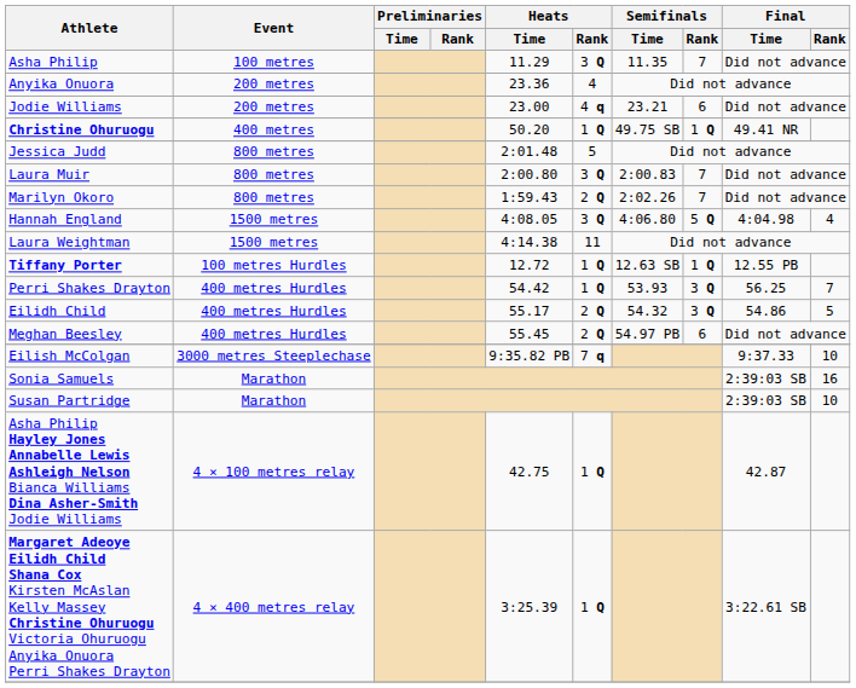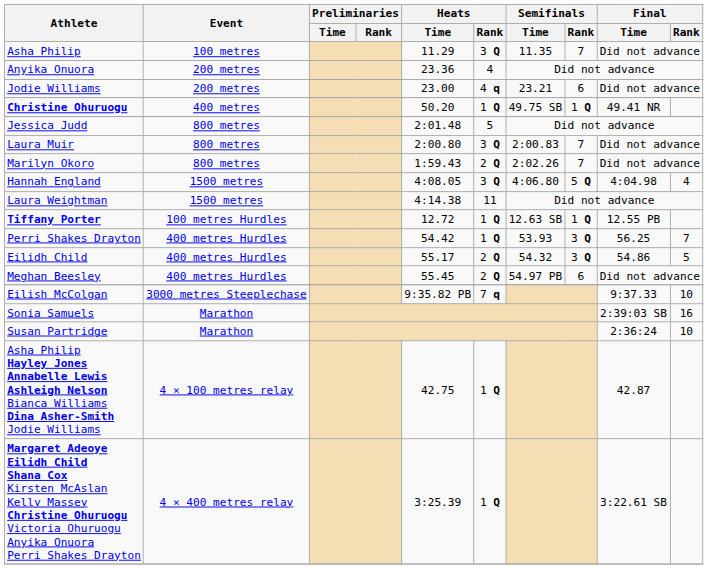 <table class=wikitable style="font-size:90%">
 <tr>
 <th rowspan="2">Athlete</th>
 <th rowspan="2">Event</th>
 <th colspan="2">Preliminaries</th>
 <th colspan="2">Heats</th>
 <th colspan="2">Semifinals</th>
 <th colspan="2">Final</th>
 </tr>
 <tr>
 <th>Time</th>
 <th>Rank</th>
 <th>Time</th>
 <th>Rank</th>
 <th>Time</th>
 <th>Rank</th>
 <th>Time</th>
 <th>Rank</th>
 </tr>
 <tr>
 <td><a href='#'>Asha Philip</a></td>
 <td align="center"><a href='#'>100 metres</a></td>
 <td colspan= 2 style="background:wheat;"></td>
 <td align="center">11.29</td>
 <td align="center">3 <strong>Q</strong></td>
 <td align="center">11.35</td>
 <td align="center">7</td>
 <td align=center colspan= 2>Did not advance</td>
 </tr>
 <tr>
 </tr>
 <tr>
 <td><a href='#'>Anyika Onuora</a></td>
 <td align="center"><a href='#'>200 metres</a></td>
 <td colspan= 2 style="background:wheat;"></td>
 <td align="center">23.36</td>
 <td align="center">4</td>
 <td align=center colspan= 4>Did not advance</td>
 </tr>
 <tr>
 </tr>
 <tr>
 <td><a href='#'>Jodie Williams</a></td>
 <td align="center"><a href='#'>200 metres</a></td>
 <td colspan= 2 style="background:wheat;"></td>
 <td align="center">23.00</td>
 <td align="center">4 <strong>q</strong></td>
 <td align="center">23.21</td>
 <td align="center">6</td>
 <td align=center colspan= 2>Did not advance</td>
 </tr>
 <tr>
 </tr>
 <tr>
 <td><strong><a href='#'>Christine Ohuruogu</a></strong></td>
 <td align="center"><a href='#'>400 metres</a></td>
 <td colspan= 2 style="background:wheat;"></td>
 <td align="center">50.20</td>
 <td align="center">1 <strong>Q</strong></td>
 <td align="center">49.75 SB</td>
 <td align="center">1 <strong>Q</strong></td>
 <td align="center">49.41 NR</td>
 <td align="center"></td>
 </tr>
 <tr>
 </tr>
 <tr>
 <td><a href='#'>Jessica Judd</a></td>
 <td align="center"><a href='#'>800 metres</a></td>
 <td colspan= 2 style="background:wheat;"></td>
 <td align="center">2:01.48</td>
 <td align="center">5</td>
 <td align=center colspan= 4>Did not advance</td>
 </tr>
 <tr>
 <td><a href='#'>Laura Muir</a></td>
 <td align="center"><a href='#'>800 metres</a></td>
 <td colspan= 2 style="background:wheat;"></td>
 <td align="center">2:00.80</td>
 <td align="center">3 <strong>Q</strong></td>
 <td align="center">2:00.83</td>
 <td align="center">7</td>
 <td align=center colspan= 2>Did not advance</td>
 </tr>
 <tr>
 <td><a href='#'>Marilyn Okoro</a></td>
 <td align="center"><a href='#'>800 metres</a></td>
 <td colspan= 2 style="background:wheat;"></td>
 <td align="center">1:59.43</td>
 <td align="center">2 <strong>Q</strong></td>
 <td align="center">2:02.26</td>
 <td align="center">7</td>
 <td align=center colspan= 2>Did not advance</td>
 </tr>
 <tr>
 <td><a href='#'>Hannah England</a></td>
 <td align="center"><a href='#'>1500 metres</a></td>
 <td colspan= 2 style="background:wheat;"></td>
 <td align="center">4:08.05</td>
 <td align="center">3 <strong>Q</strong></td>
 <td align="center">4:06.80</td>
 <td align="center">5 <strong>Q</strong></td>
 <td align="center">4:04.98</td>
 <td align="center">4</td>
 </tr>
 <tr>
 <td><a href='#'>Laura Weightman</a></td>
 <td align="center"><a href='#'>1500 metres</a></td>
 <td colspan= 2 style="background:wheat;"></td>
 <td align="center">4:14.38</td>
 <td align="center">11</td>
 <td align=center colspan= 4>Did not advance</td>
 </tr>
 <tr>
 <td><strong><a href='#'>Tiffany Porter</a></strong></td>
 <td align="center"><a href='#'>100 metres Hurdles</a></td>
 <td colspan= 2 style="background:wheat;"></td>
 <td align="center">12.72</td>
 <td align="center">1 <strong>Q</strong></td>
 <td align="center">12.63 SB</td>
 <td align="center">1 <strong>Q</strong></td>
 <td align="center">12.55 PB</td>
 <td align="center"></td>
 </tr>
 <tr>
 <td><a href='#'>Perri Shakes Drayton</a></td>
 <td align="center"><a href='#'>400 metres Hurdles</a></td>
 <td colspan= 2 style="background:wheat;"></td>
 <td align="center">54.42</td>
 <td align="center">1<strong> Q</strong></td>
 <td align="center">53.93</td>
 <td align="center">3 <strong>Q</strong></td>
 <td align="center">56.25</td>
 <td align="center">7</td>
 </tr>
 <tr>
 <td><a href='#'>Eilidh Child</a></td>
 <td align="center"><a href='#'>400 metres Hurdles</a></td>
 <td colspan= 2 style="background:wheat;"></td>
 <td align="center">55.17</td>
 <td align="center">2 <strong>Q</strong></td>
 <td align="center">54.32</td>
 <td align="center">3 <strong>Q</strong></td>
 <td align="center">54.86</td>
 <td align="center">5</td>
 </tr>
 <tr>
 <td><a href='#'>Meghan Beesley</a></td>
 <td align="center"><a href='#'>400 metres Hurdles</a></td>
 <td colspan= 2 style="background:wheat;"></td>
 <td align="center">55.45</td>
 <td align="center">2<strong> Q</strong></td>
 <td align="center">54.97 PB</td>
 <td align="center">6</td>
 <td align=center colspan= 2>Did not advance</td>
 </tr>
 <tr>
 </tr>
 <tr>
 <td><a href='#'>Eilish McColgan</a></td>
 <td align="center"><a href='#'>3000 metres Steeplechase</a></td>
 <td colspan= 2 style="background:wheat;"></td>
 <td align="center">9:35.82 PB</td>
 <td align="center">7 <strong>q</strong></td>
 <td colspan= 2 style="background:wheat;"></td>
 <td align="center">9:37.33</td>
 <td align="center">10</td>
 </tr>
 <tr>
 <td><a href='#'>Sonia Samuels</a></td>
 <td align="center"><a href='#'>Marathon</a></td>
 <td colspan= 6 style="background:wheat;"></td>
 <td align="center">2:39:03 SB</td>
 <td align="center">16</td>
 </tr>
 <tr>
 <td><a href='#'>Susan Partridge</a></td>
 <td align="center"><a href='#'>Marathon</a></td>
 <td colspan= 6 style="background:wheat;"></td>
-<td align="center">2:39:03 SB</td>
+<td align="center">2:36:24</td>
 <td align="center">10</td>
 </tr>
 <tr>
 <td><a href='#'>Asha Philip</a><br><strong><a href='#'>Hayley Jones</a></strong><br><strong><a href='#'>Annabelle Lewis</a></strong><br><strong><a href='#'>Ashleigh Nelson</a></strong><br><a href='#'>Bianca Williams</a><br><strong><a href='#'>Dina Asher-Smith</a></strong><br><a href='#'>Jodie Williams</a></td>
 <td align="center"><a href='#'>4 × 100 metres relay</a></td>
 <td colspan= 2 style="background:wheat;"></td>
 <td align="center">42.75</td>
 <td align="center">1 <strong>Q</strong></td>
 <td colspan= 2 style="background:wheat;"></td>
 <td align="center">42.87</td>
 <td align="center"></td>
 </tr>
 <tr>
 <td><strong><a href='#'>Margaret Adeoye</a></strong><br><strong><a href='#'>Eilidh Child</a></strong><br><strong><a href='#'>Shana Cox</a></strong><br><a href='#'>Kirsten McAslan</a><br><a href='#'>Kelly Massey</a><br><strong><a href='#'>Christine Ohuruogu</a></strong><br><a href='#'>Victoria Ohuruogu</a><br><a href='#'>Anyika Onuora</a><br><a href='#'>Perri Shakes Drayton</a></td>
 <td align="center"><a href='#'>4 × 400 metres relay</a></td>
 <td colspan= 2 style="background:wheat;"></td>
 <td align="center">3:25.39</td>
 <td align="center">1 <strong>Q</strong></td>
 <td colspan= 2 style="background:wheat;"></td>
 <td align="center">3:22.61 SB</td>
 <td align="center"></td>
 </tr>
 <tr>
 </tr>
 </table>
